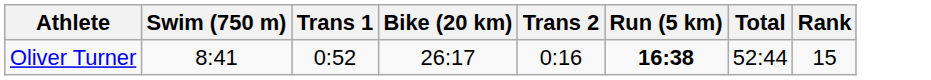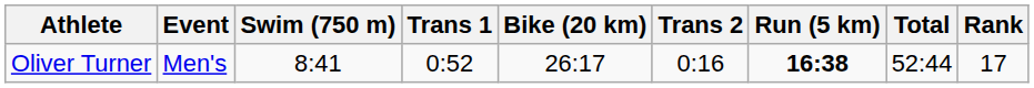 <table class="wikitable" border="1" style="font-size:90%">
 <tr>
 <th>Athlete</th>
+<th>Event</th>
 <th>Swim (750 m)</th>
 <th>Trans 1</th>
 <th>Bike (20 km)</th>
 <th>Trans 2</th>
 <th>Run (5 km)</th>
 <th>Total</th>
 <th>Rank</th>
 </tr>
 <tr align=center>
 <td align=left><a href='#'>Oliver Turner</a></td>
+<td align=left><a href='#'>Men's</a></td>
 <td>8:41</td>
 <td>0:52</td>
 <td>26:17</td>
 <td>0:16</td>
 <td><strong>16:38</strong></td>
 <td>52:44</td>
-<td>15</td>
+<td>17</td>
 </tr>
 </table>
